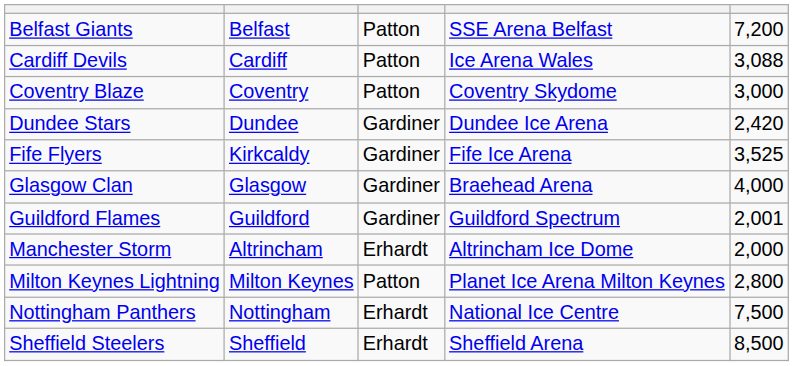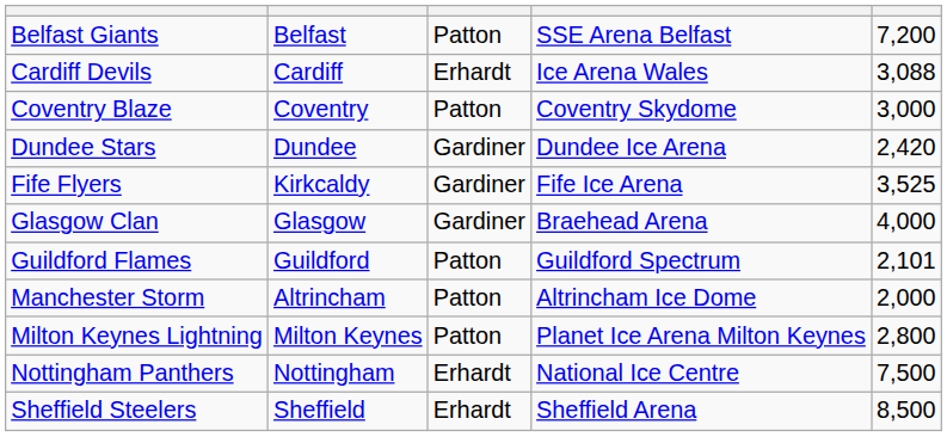 <table class="wikitable sortable">
 <tr>
 <th></th>
 <th></th>
 <th></th>
 <th></th>
 <th></th>
 </tr>
 <tr align=left>
 <td><a href='#'>Belfast Giants</a></td>
 <td><a href='#'>Belfast</a></td>
 <td>Patton</td>
 <td><a href='#'>SSE Arena Belfast</a></td>
 <td align=center>7,200</td>
 </tr>
 <tr align=left>
 <td><a href='#'>Cardiff Devils</a></td>
 <td> <a href='#'>Cardiff</a></td>
-<td>Patton</td>
+<td>Erhardt</td>
 <td><a href='#'>Ice Arena Wales</a></td>
 <td align=center>3,088</td>
 </tr>
 <tr align=left>
 <td><a href='#'>Coventry Blaze</a></td>
 <td> <a href='#'>Coventry</a></td>
 <td>Patton</td>
 <td><a href='#'>Coventry Skydome</a></td>
 <td align=center>3,000</td>
 </tr>
 <tr align=left>
 <td><a href='#'>Dundee Stars</a></td>
 <td> <a href='#'>Dundee</a></td>
 <td>Gardiner</td>
 <td><a href='#'>Dundee Ice Arena</a></td>
 <td align=center>2,420</td>
 </tr>
 <tr align=left>
 <td><a href='#'>Fife Flyers</a></td>
 <td> <a href='#'>Kirkcaldy</a></td>
 <td>Gardiner</td>
 <td><a href='#'>Fife Ice Arena</a></td>
 <td align=center>3,525</td>
 </tr>
 <tr align=left>
 <td><a href='#'>Glasgow Clan</a></td>
 <td> <a href='#'>Glasgow</a></td>
 <td>Gardiner</td>
 <td><a href='#'>Braehead Arena</a></td>
 <td align=center>4,000</td>
 </tr>
 <tr align=left>
 <td><a href='#'>Guildford Flames</a></td>
 <td> <a href='#'>Guildford</a></td>
-<td>Gardiner</td>
+<td>Patton</td>
 <td><a href='#'>Guildford Spectrum</a></td>
-<td align=center>2,001</td>
+<td align=center>2,101</td>
 </tr>
 <tr align=left>
 <td><a href='#'>Manchester Storm</a></td>
 <td> <a href='#'>Altrincham</a></td>
-<td>Erhardt</td>
+<td>Patton</td>
 <td><a href='#'>Altrincham Ice Dome</a></td>
 <td align=center>2,000</td>
 </tr>
 <tr align=left>
 <td><a href='#'>Milton Keynes Lightning</a></td>
 <td> <a href='#'>Milton Keynes</a></td>
 <td>Patton</td>
 <td><a href='#'>Planet Ice Arena Milton Keynes</a></td>
 <td align=center>2,800</td>
 </tr>
 <tr align=left>
 <td><a href='#'>Nottingham Panthers</a></td>
 <td> <a href='#'>Nottingham</a></td>
 <td>Erhardt</td>
 <td><a href='#'>National Ice Centre</a></td>
 <td align=center>7,500</td>
 </tr>
 <tr align=left>
 <td><a href='#'>Sheffield Steelers</a></td>
 <td> <a href='#'>Sheffield</a></td>
 <td>Erhardt</td>
 <td><a href='#'>Sheffield Arena</a></td>
 <td align=center>8,500</td>
 </tr>
 </table>
